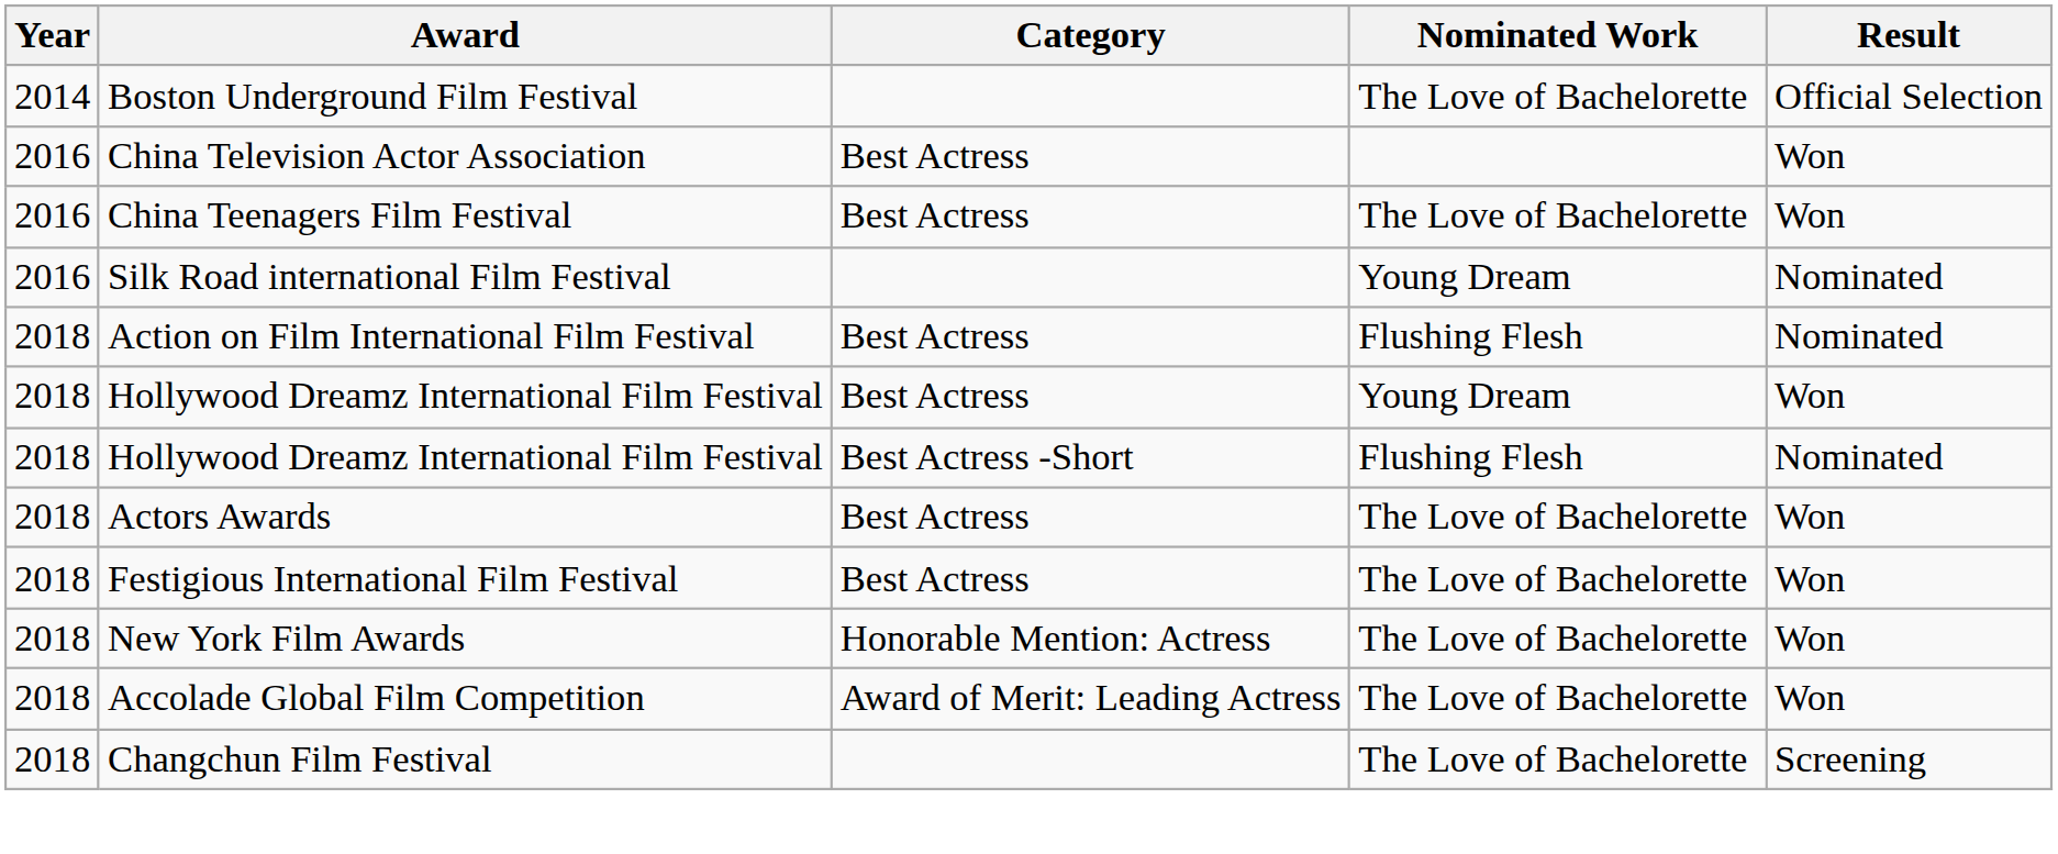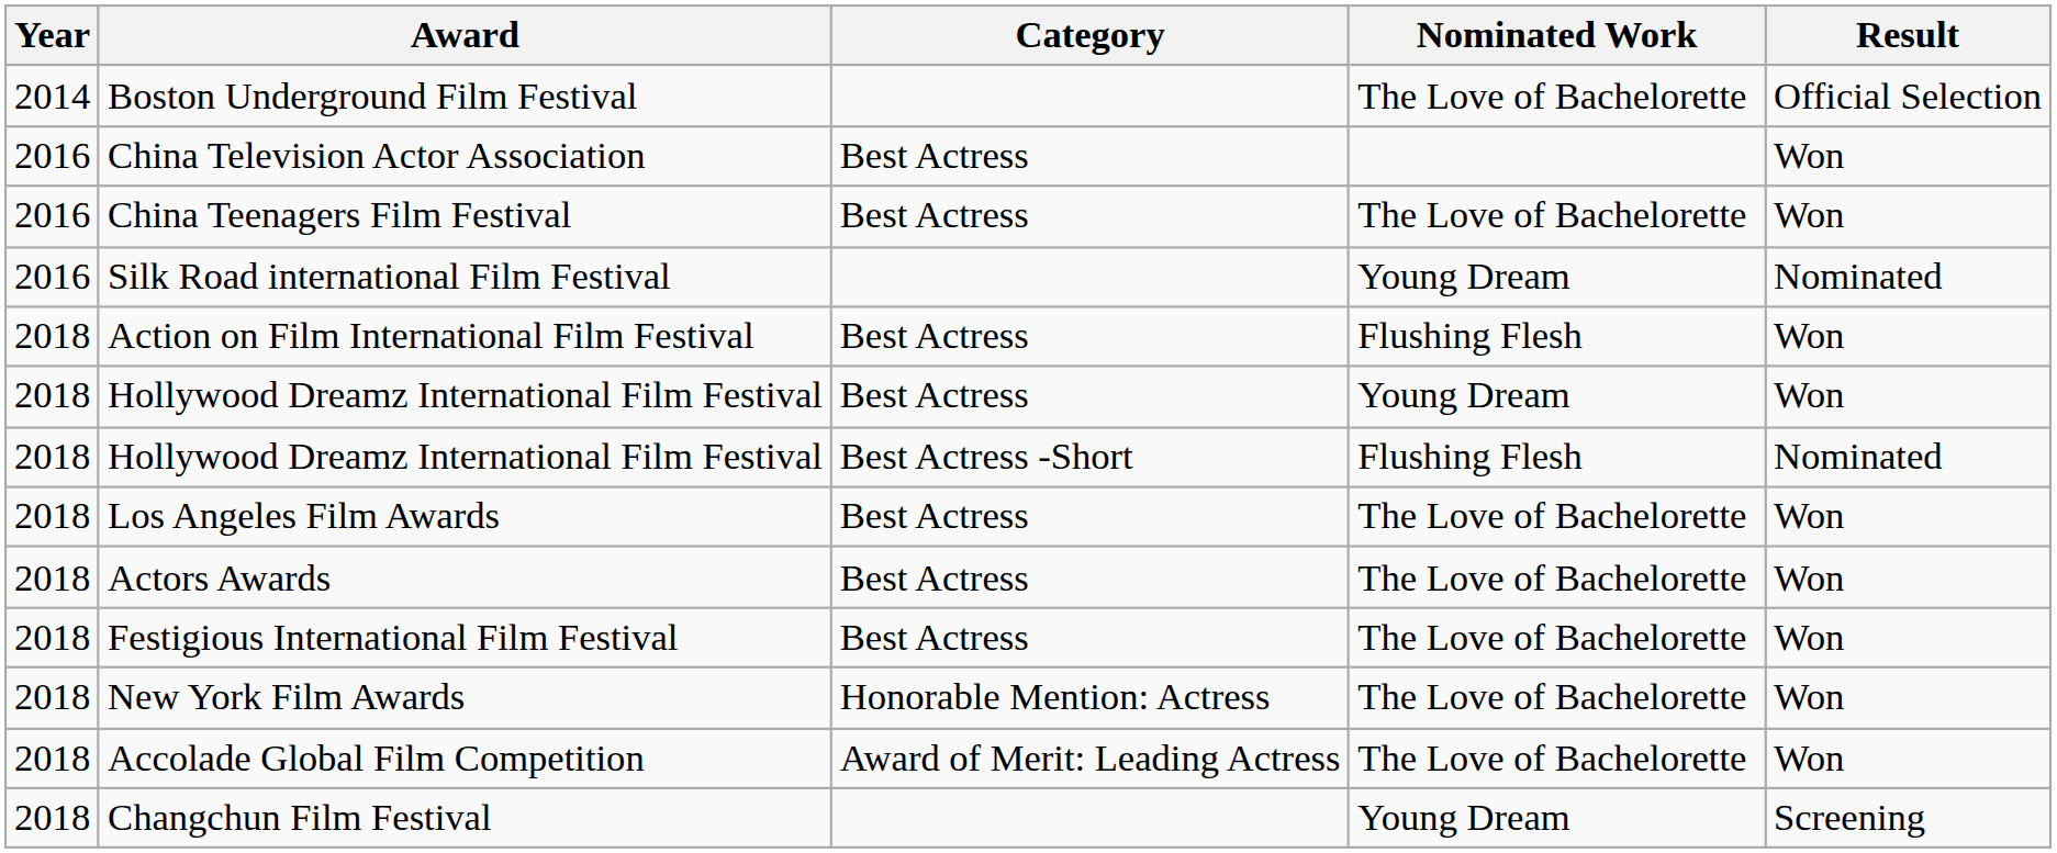 <table class="wikitable">
 <tr>
 <th>Year</th>
 <th>Award</th>
 <th>Category</th>
 <th>Nominated Work</th>
 <th>Result</th>
 </tr>
 <tr>
 <td>2014</td>
 <td>Boston Underground Film Festival</td>
 <td></td>
 <td>The Love of Bachelorette </td>
 <td>Official Selection</td>
 </tr>
 <tr>
 <td>2016</td>
 <td>China Television Actor Association</td>
 <td>Best Actress</td>
 <td></td>
 <td>Won</td>
 </tr>
 <tr>
 <td>2016</td>
 <td>China Teenagers Film Festival</td>
 <td>Best Actress</td>
 <td>The Love of Bachelorette</td>
 <td>Won</td>
 </tr>
 <tr>
 <td>2016</td>
 <td>Silk Road international Film Festival</td>
 <td></td>
 <td>Young Dream</td>
 <td>Nominated</td>
 </tr>
 <tr>
 <td>2018</td>
 <td>Action on Film International Film Festival</td>
 <td>Best Actress</td>
 <td>Flushing Flesh</td>
-<td>Nominated</td>
+<td>Won</td>
 </tr>
 <tr>
 <td>2018</td>
 <td>Hollywood Dreamz International Film Festival</td>
 <td>Best Actress</td>
 <td>Young Dream</td>
 <td>Won</td>
 </tr>
 <tr>
 <td>2018</td>
 <td>Hollywood Dreamz International Film Festival</td>
 <td>Best Actress -Short</td>
 <td>Flushing Flesh</td>
 <td>Nominated</td>
+</tr>
+<tr>
+<td>2018</td>
+<td>Los Angeles Film Awards</td>
+<td>Best Actress</td>
+<td>The Love of Bachelorette </td>
+<td>Won</td>
 </tr>
 <tr>
 <td>2018</td>
 <td>Actors Awards</td>
 <td>Best Actress</td>
 <td>The Love of Bachelorette </td>
 <td>Won</td>
 </tr>
 <tr>
 <td>2018</td>
 <td>Festigious International Film Festival</td>
 <td>Best Actress</td>
 <td>The Love of Bachelorette </td>
 <td>Won</td>
 </tr>
 <tr>
 <td>2018</td>
 <td>New York Film Awards</td>
 <td>Honorable Mention: Actress</td>
 <td>The Love of Bachelorette </td>
 <td>Won</td>
 </tr>
 <tr>
 <td>2018</td>
 <td>Accolade Global Film Competition</td>
 <td>Award of Merit: Leading Actress</td>
 <td>The Love of Bachelorette </td>
 <td>Won</td>
 </tr>
 <tr>
 <td>2018</td>
 <td>Changchun Film Festival</td>
 <td></td>
-<td>The Love of Bachelorette </td>
+<td>Young Dream</td>
 <td>Screening</td>
 </tr>
 </table>
